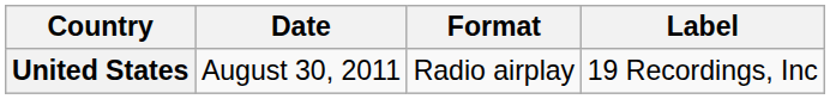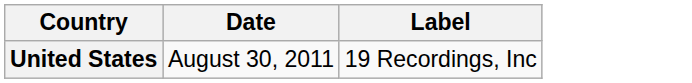 <table class="wikitable plainrowheaders">
 <tr>
 <th scope="col">Country</th>
 <th scope="col">Date</th>
-<th scope="col">Format</th>
 <th scope="col">Label</th>
 </tr>
 <tr>
 <th scope="row">United States</th>
 <td>August 30, 2011</td>
-<td>Radio airplay</td>
 <td>19 Recordings, Inc</td>
 </tr>
 </table>
